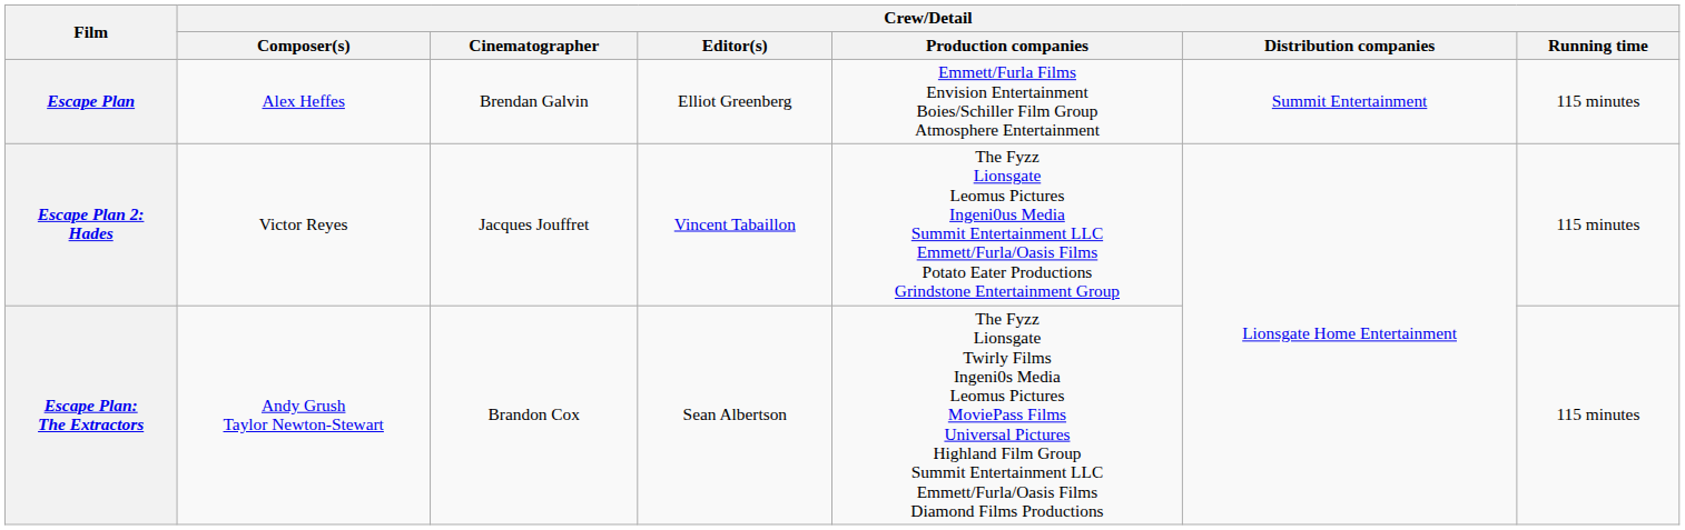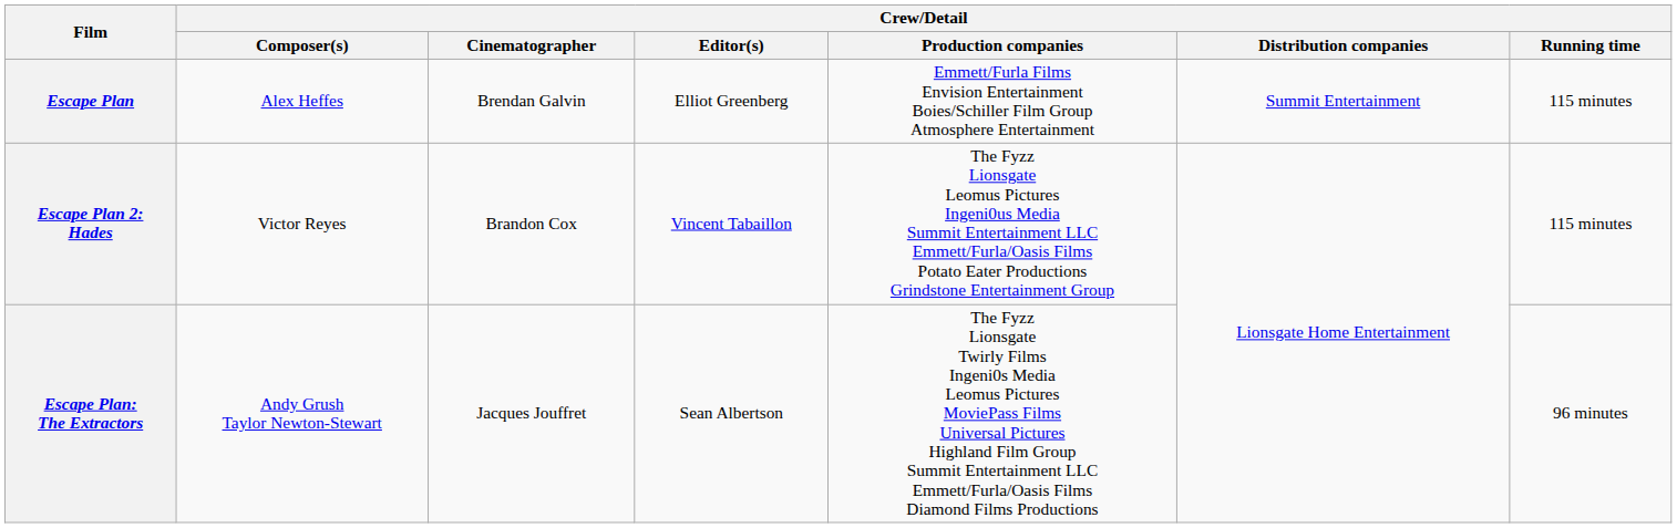 <table class="wikitable sortable" style="text-align:center; width:99%;">
 <tr>
 <th rowspan="2">Film</th>
 <th colspan="7">Crew/Detail</th>
 </tr>
 <tr>
 <th style="text-align:center;">Composer(s)</th>
 <th style="text-align:center;">Cinematographer</th>
 <th style="text-align:center;">Editor(s)</th>
 <th style="text-align:center;">Production companies</th>
 <th style="text-align:center;">Distribution companies</th>
 <th style="text-align:center;">Running time</th>
 </tr>
 <tr>
 <th><em><a href='#'>Escape Plan</a></em></th>
 <td><a href='#'>Alex Heffes</a></td>
 <td>Brendan Galvin</td>
 <td>Elliot Greenberg</td>
 <td><a href='#'>Emmett/Furla Films</a><br>Envision Entertainment<br>Boies/Schiller Film Group<br>Atmosphere Entertainment</td>
 <td><a href='#'>Summit Entertainment</a></td>
 <td>115 minutes</td>
 </tr>
 <tr>
 <th><em><a href='#'>Escape Plan 2: <br>Hades</a></em></th>
 <td>Victor Reyes</td>
-<td>Jacques Jouffret</td>
+<td>Brandon Cox</td>
 <td><a href='#'>Vincent Tabaillon</a></td>
 <td>The Fyzz<br><a href='#'>Lionsgate</a><br>Leomus Pictures<br><a href='#'>Ingeni0us Media</a><br><a href='#'>Summit Entertainment LLC</a><br><a href='#'>Emmett/Furla/Oasis Films</a><br>Potato Eater Productions<br><a href='#'>Grindstone Entertainment Group</a></td>
 <td rowspan="2"><a href='#'>Lionsgate Home Entertainment</a></td>
 <td>115 minutes</td>
 </tr>
 <tr>
 <th><em><a href='#'>Escape Plan: <br>The Extractors</a></em></th>
 <td><a href='#'>Andy Grush<br>Taylor Newton-Stewart</a></td>
-<td>Brandon Cox</td>
+<td>Jacques Jouffret</td>
 <td>Sean Albertson</td>
 <td>The Fyzz<br>Lionsgate<br>Twirly Films<br>Ingeni0s Media<br>Leomus Pictures<br><a href='#'>MoviePass Films</a><br><a href='#'>Universal Pictures</a><br>Highland Film Group<br>Summit Entertainment LLC<br>Emmett/Furla/Oasis Films<br>Diamond Films Productions</td>
-<td>115 minutes</td>
+<td>96 minutes</td>
 </tr>
 </table>
